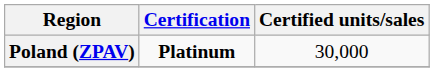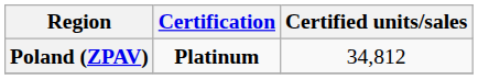 <table class="wikitable sortable plainrowheaders" style="text-align:center">
 <tr>
 <th scope="col">Region</th>
 <th scope="col"><a href='#'>Certification</a></th>
 <th scope="col">Certified units/sales</th>
 </tr>
 <tr>
 <th scope="row">Poland (<a href='#'>ZPAV</a>)</th>
 <td><strong>Platinum</strong></td>
-<td>30,000</td>
+<td>34,812</td>
 </tr>
 <tr>
 </tr>
 </table>
